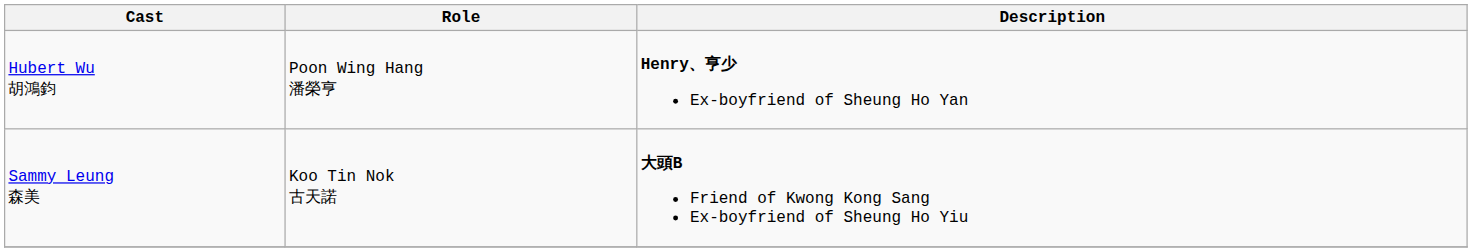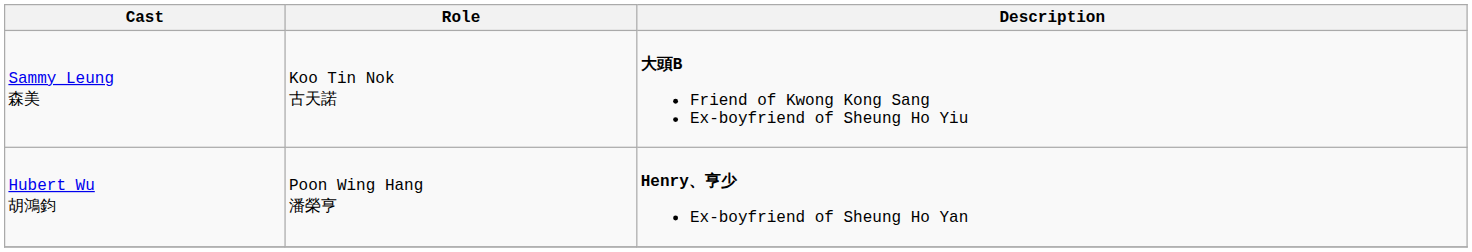 <table class="wikitable" width="60%">
 <tr>
 <th>Cast</th>
 <th>Role</th>
 <th>Description</th>
 </tr>
 <tr>
+<td><a href='#'>Sammy Leung</a> <br> 森美</td>
+<td>Koo Tin Nok <br> 古天諾</td>
+<td><br><strong>大頭B</strong><ul><li>Friend of Kwong Kong Sang</li><li>Ex-boyfriend of Sheung Ho Yiu</li></ul></td>
+</tr>
+<tr>
 <td><a href='#'>Hubert Wu</a> <br> 胡鴻鈞</td>
 <td>Poon Wing Hang <br> 潘榮亨</td>
 <td><br><strong>Henry、亨少</strong><ul><li>Ex-boyfriend of Sheung Ho Yan</li></ul></td>
 </tr>
 <tr>
-<td><a href='#'>Sammy Leung</a> <br> 森美</td>
-<td>Koo Tin Nok <br> 古天諾</td>
-<td><br><strong>大頭B</strong><ul><li>Friend of Kwong Kong Sang</li><li>Ex-boyfriend of Sheung Ho Yiu</li></ul></td>
-</tr>
-<tr>
 </tr>
 </table>
